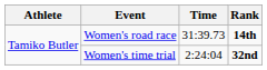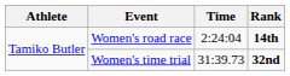 <table class=wikitable style="font-size:90%">
 <tr>
 <th>Athlete</th>
 <th>Event</th>
 <th>Time</th>
 <th>Rank</th>
 </tr>
 <tr>
 <td rowspan="2"><a href='#'>Tamiko Butler</a></td>
 <td><a href='#'>Women's road race</a></td>
-<td align=center>31:39.73</td>
+<td align=center>2:24:04</td>
 <td align=center><strong>14th</strong></td>
 </tr>
 <tr>
 <td><a href='#'>Women's time trial</a></td>
-<td align=center>2:24:04</td>
+<td align=center>31:39.73</td>
 <td align=center><strong>32nd</strong></td>
 </tr>
 </table>
